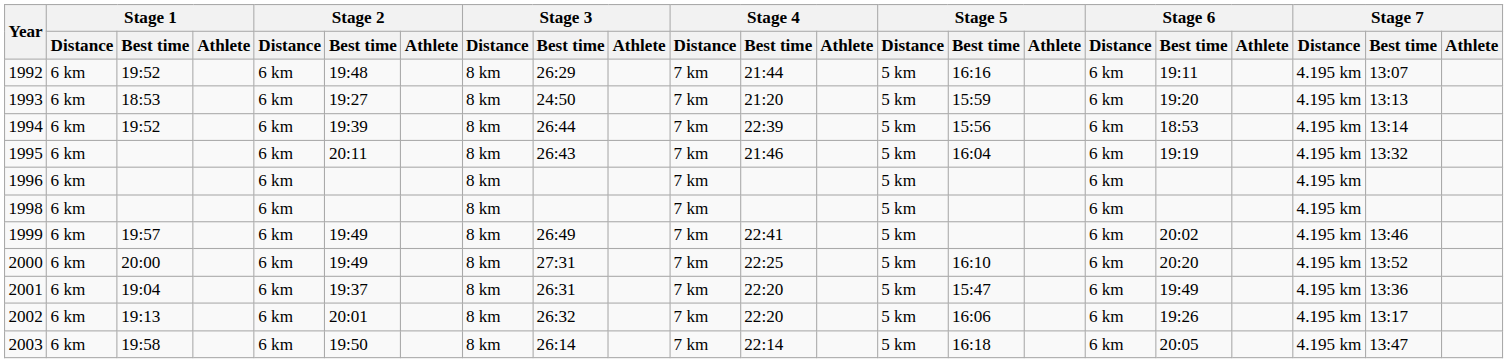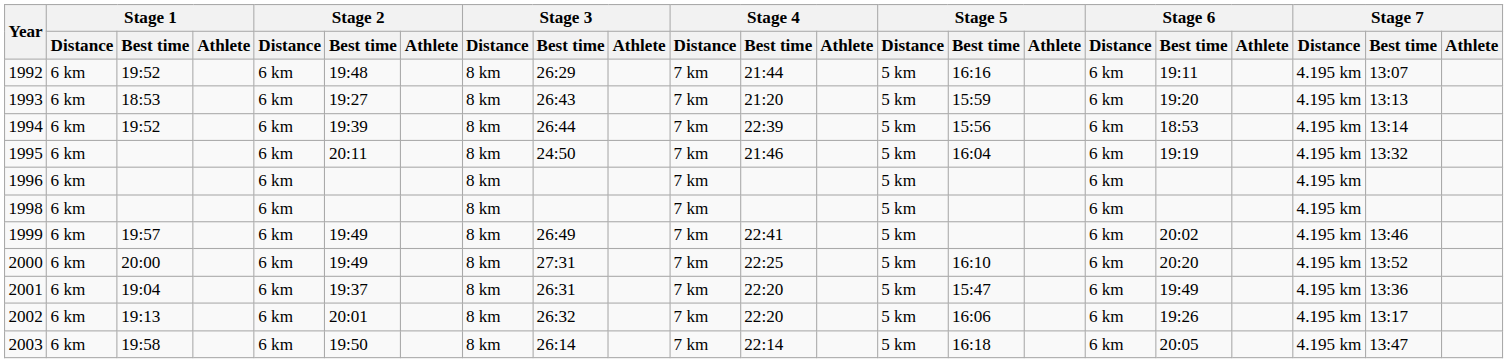 <table class=wikitable>
 <tr>
 <th scope=col rowspan=2>Year</th>
 <th scope=col colspan=3>Stage 1</th>
 <th scope=col colspan=3>Stage 2</th>
 <th scope=col colspan=3>Stage 3</th>
 <th scope=col colspan=3>Stage 4</th>
 <th scope=col colspan=3>Stage 5</th>
 <th scope=col colspan=3>Stage 6</th>
 <th scope=col colspan=3>Stage 7</th>
 </tr>
 <tr>
 <th scope=col>Distance</th>
 <th scope=col>Best time</th>
 <th scope=col>Athlete</th>
 <th scope=col>Distance</th>
 <th scope=col>Best time</th>
 <th scope=col>Athlete</th>
 <th scope=col>Distance</th>
 <th scope=col>Best time</th>
 <th scope=col>Athlete</th>
 <th scope=col>Distance</th>
 <th scope=col>Best time</th>
 <th scope=col>Athlete</th>
 <th scope=col>Distance</th>
 <th scope=col>Best time</th>
 <th scope=col>Athlete</th>
 <th scope=col>Distance</th>
 <th scope=col>Best time</th>
 <th scope=col>Athlete</th>
 <th scope=col>Distance</th>
 <th scope=col>Best time</th>
 <th scope=col>Athlete</th>
 </tr>
 <tr>
 <td scope=row>1992</td>
 <td>6 km</td>
 <td>19:52</td>
 <td></td>
 <td>6 km</td>
 <td>19:48</td>
 <td></td>
 <td>8 km</td>
 <td>26:29</td>
 <td></td>
 <td>7 km</td>
 <td>21:44</td>
 <td></td>
 <td>5 km</td>
 <td>16:16</td>
 <td></td>
 <td>6 km</td>
 <td>19:11</td>
 <td></td>
 <td>4.195 km</td>
 <td>13:07</td>
 <td></td>
 </tr>
 <tr>
 <td scope=row>1993</td>
 <td>6 km</td>
 <td>18:53</td>
 <td></td>
 <td>6 km</td>
 <td>19:27</td>
 <td></td>
 <td>8 km</td>
-<td>24:50</td>
+<td>26:43</td>
 <td></td>
 <td>7 km</td>
 <td>21:20</td>
 <td></td>
 <td>5 km</td>
 <td>15:59</td>
 <td></td>
 <td>6 km</td>
 <td>19:20</td>
 <td></td>
 <td>4.195 km</td>
 <td>13:13</td>
 <td></td>
 </tr>
 <tr>
 <td scope=row>1994</td>
 <td>6 km</td>
 <td>19:52</td>
 <td></td>
 <td>6 km</td>
 <td>19:39</td>
 <td></td>
 <td>8 km</td>
 <td>26:44</td>
 <td></td>
 <td>7 km</td>
 <td>22:39</td>
 <td></td>
 <td>5 km</td>
 <td>15:56</td>
 <td></td>
 <td>6 km</td>
 <td>18:53</td>
 <td></td>
 <td>4.195 km</td>
 <td>13:14</td>
 <td></td>
 </tr>
 <tr>
 <td scope=row>1995</td>
 <td>6 km</td>
 <td></td>
 <td></td>
 <td>6 km</td>
 <td>20:11</td>
 <td></td>
 <td>8 km</td>
-<td>26:43</td>
+<td>24:50</td>
 <td></td>
 <td>7 km</td>
 <td>21:46</td>
 <td></td>
 <td>5 km</td>
 <td>16:04</td>
 <td></td>
 <td>6 km</td>
 <td>19:19</td>
 <td></td>
 <td>4.195 km</td>
 <td>13:32</td>
 <td></td>
 </tr>
 <tr>
 <td scope=row>1996</td>
 <td>6 km</td>
 <td></td>
 <td></td>
 <td>6 km</td>
 <td></td>
 <td></td>
 <td>8 km</td>
 <td></td>
 <td></td>
 <td>7 km</td>
 <td></td>
 <td></td>
 <td>5 km</td>
 <td></td>
 <td></td>
 <td>6 km</td>
 <td></td>
 <td></td>
 <td>4.195 km</td>
 <td></td>
 <td></td>
 </tr>
 <tr>
 <td scope=row>1998</td>
 <td>6 km</td>
 <td></td>
 <td></td>
 <td>6 km</td>
 <td></td>
 <td></td>
 <td>8 km</td>
 <td></td>
 <td></td>
 <td>7 km</td>
 <td></td>
 <td></td>
 <td>5 km</td>
 <td></td>
 <td></td>
 <td>6 km</td>
 <td></td>
 <td></td>
 <td>4.195 km</td>
 <td></td>
 <td></td>
 </tr>
 <tr>
 <td scope=row>1999</td>
 <td>6 km</td>
 <td>19:57</td>
 <td></td>
 <td>6 km</td>
 <td>19:49</td>
 <td></td>
 <td>8 km</td>
 <td>26:49</td>
 <td></td>
 <td>7 km</td>
 <td>22:41</td>
 <td></td>
 <td>5 km</td>
 <td></td>
 <td></td>
 <td>6 km</td>
 <td>20:02</td>
 <td></td>
 <td>4.195 km</td>
 <td>13:46</td>
 <td></td>
 </tr>
 <tr>
 <td scope=row>2000</td>
 <td>6 km</td>
 <td>20:00</td>
 <td></td>
 <td>6 km</td>
 <td>19:49</td>
 <td></td>
 <td>8 km</td>
 <td>27:31</td>
 <td></td>
 <td>7 km</td>
 <td>22:25</td>
 <td></td>
 <td>5 km</td>
 <td>16:10</td>
 <td></td>
 <td>6 km</td>
 <td>20:20</td>
 <td></td>
 <td>4.195 km</td>
 <td>13:52</td>
 <td></td>
 </tr>
 <tr>
 <td scope=row>2001</td>
 <td>6 km</td>
 <td>19:04</td>
 <td></td>
 <td>6 km</td>
 <td>19:37</td>
 <td></td>
 <td>8 km</td>
 <td>26:31</td>
 <td></td>
 <td>7 km</td>
 <td>22:20</td>
 <td></td>
 <td>5 km</td>
 <td>15:47</td>
 <td></td>
 <td>6 km</td>
 <td>19:49</td>
 <td></td>
 <td>4.195 km</td>
 <td>13:36</td>
 <td></td>
 </tr>
 <tr>
 <td scope=row>2002</td>
 <td>6 km</td>
 <td>19:13</td>
 <td></td>
 <td>6 km</td>
 <td>20:01</td>
 <td></td>
 <td>8 km</td>
 <td>26:32</td>
 <td></td>
 <td>7 km</td>
 <td>22:20</td>
 <td></td>
 <td>5 km</td>
 <td>16:06</td>
 <td></td>
 <td>6 km</td>
 <td>19:26</td>
 <td></td>
 <td>4.195 km</td>
 <td>13:17</td>
 <td></td>
 </tr>
 <tr>
 <td scope=row>2003</td>
 <td>6 km</td>
 <td>19:58</td>
 <td></td>
 <td>6 km</td>
 <td>19:50</td>
 <td></td>
 <td>8 km</td>
 <td>26:14</td>
 <td></td>
 <td>7 km</td>
 <td>22:14</td>
 <td></td>
 <td>5 km</td>
 <td>16:18</td>
 <td></td>
 <td>6 km</td>
 <td>20:05</td>
 <td></td>
 <td>4.195 km</td>
 <td>13:47</td>
 <td></td>
 </tr>
 </table>
